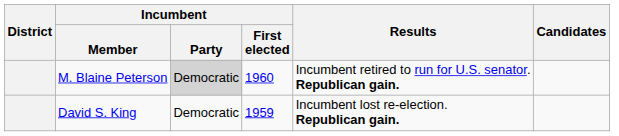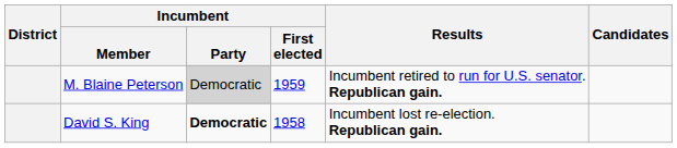 <table class="wikitable sortable">
 <tr>
 <th rowspan=2>District</th>
 <th colspan=3>Incumbent</th>
 <th rowspan=2>Results</th>
 <th rowspan=2 class="unsortable">Candidates</th>
 </tr>
 <tr valign=bottom>
 <th>Member</th>
 <th>Party</th>
 <th>First<br>elected</th>
 </tr>
 <tr>
 <th></th>
 <td><a href='#'>M. Blaine Peterson</a></td>
 <td style="background: lightgrey;">Democratic</td>
-<td><a href='#'>1960</a></td>
+<td><a href='#'>1959</a></td>
 <td>Incumbent retired to <a href='#'>run for U.S. senator</a>.<br><strong>Republican gain.</strong></td>
 <td nowrap></td>
 </tr>
 <tr>
 <th></th>
 <td><a href='#'>David S. King</a></td>
-<td>Democratic</td>
-<td><a href='#'>1959</a></td>
+<td><strong>Democratic</strong></td>
+<td><a href='#'>1958</a></td>
 <td>Incumbent lost re-election.<br><strong>Republican gain.</strong></td>
 <td nowrap></td>
 </tr>
 </table>
